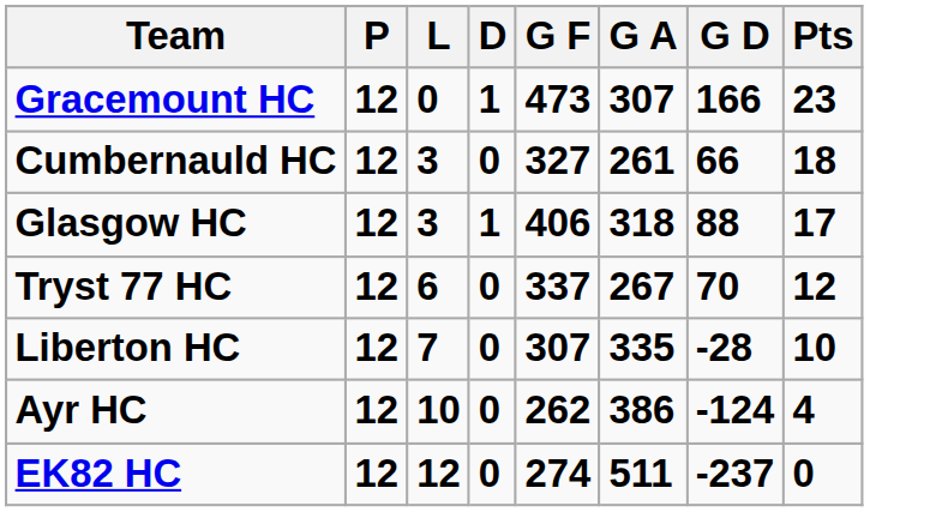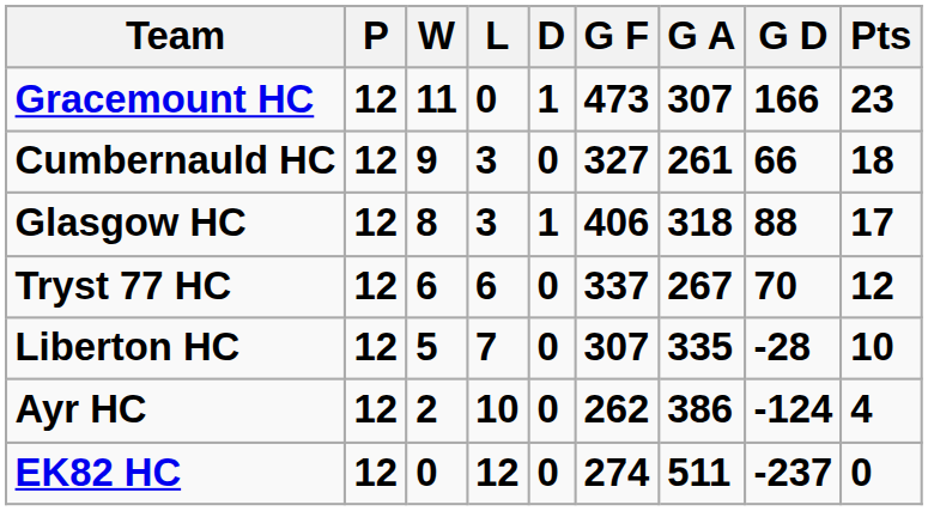 <table class="wikitable">
 <tr>
 <th><strong>Team</strong></th>
 <th><strong>P</strong></th>
+<th><strong>W</strong></th>
 <th><strong>L</strong></th>
 <th><strong>D</strong></th>
 <th><strong>G F</strong></th>
 <th><strong>G A</strong></th>
 <th><strong>G D</strong></th>
 <th><strong>Pts</strong></th>
 </tr>
 <tr>
 <td><strong><a href='#'>Gracemount HC</a></strong></td>
 <td><strong>12</strong></td>
+<td><strong>11</strong></td>
 <td><strong>0</strong></td>
 <td><strong>1</strong></td>
 <td><strong>473</strong></td>
 <td><strong>307</strong></td>
 <td><strong>166</strong></td>
 <td><strong>23</strong></td>
 </tr>
 <tr>
 <td><strong>Cumbernauld HC</strong></td>
 <td><strong>12</strong></td>
+<td><strong>9</strong></td>
 <td><strong>3</strong></td>
 <td><strong>0</strong></td>
 <td><strong>327</strong></td>
 <td><strong>261</strong></td>
 <td><strong>66</strong></td>
 <td><strong>18</strong></td>
 </tr>
 <tr>
 <td><strong>Glasgow HC</strong></td>
 <td><strong>12</strong></td>
+<td><strong>8</strong></td>
 <td><strong>3</strong></td>
 <td><strong>1</strong></td>
 <td><strong>406</strong></td>
 <td><strong>318</strong></td>
 <td><strong>88</strong></td>
 <td><strong>17</strong></td>
 </tr>
 <tr>
 <td><strong>Tryst 77 HC</strong></td>
 <td><strong>12</strong></td>
 <td><strong>6</strong></td>
+<td><strong>6</strong></td>
 <td><strong>0</strong></td>
 <td><strong>337</strong></td>
 <td><strong>267</strong></td>
 <td><strong>70</strong></td>
 <td><strong>12</strong></td>
 </tr>
 <tr>
 <td><strong>Liberton HC</strong></td>
 <td><strong>12</strong></td>
+<td><strong>5</strong></td>
 <td><strong>7</strong></td>
 <td><strong>0</strong></td>
 <td><strong>307</strong></td>
 <td><strong>335</strong></td>
 <td><strong>-28</strong></td>
 <td><strong>10</strong></td>
 </tr>
 <tr>
 <td><strong>Ayr HC</strong></td>
 <td><strong>12</strong></td>
+<td><strong>2</strong></td>
 <td><strong>10</strong></td>
 <td><strong>0</strong></td>
 <td><strong>262</strong></td>
 <td><strong>386</strong></td>
 <td><strong>-124</strong></td>
 <td><strong>4</strong></td>
 </tr>
 <tr>
 <td><strong><a href='#'>EK82 HC</a></strong></td>
 <td><strong>12</strong></td>
+<td><strong>0</strong></td>
 <td><strong>12</strong></td>
 <td><strong>0</strong></td>
 <td><strong>274</strong></td>
 <td><strong>511</strong></td>
 <td><strong>-237</strong></td>
 <td><strong>0</strong></td>
 </tr>
 </table>
